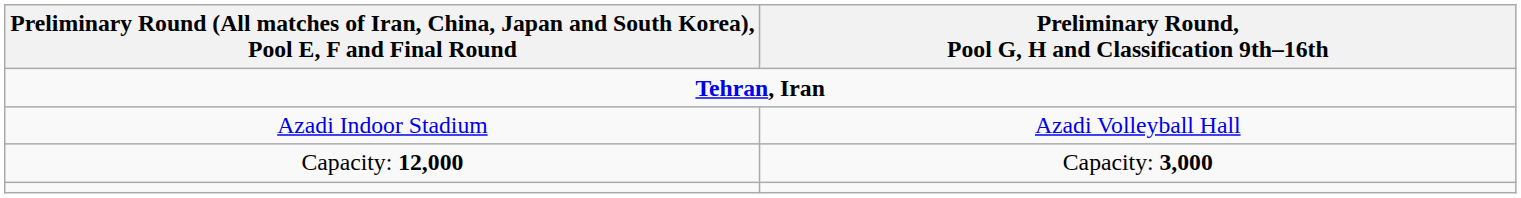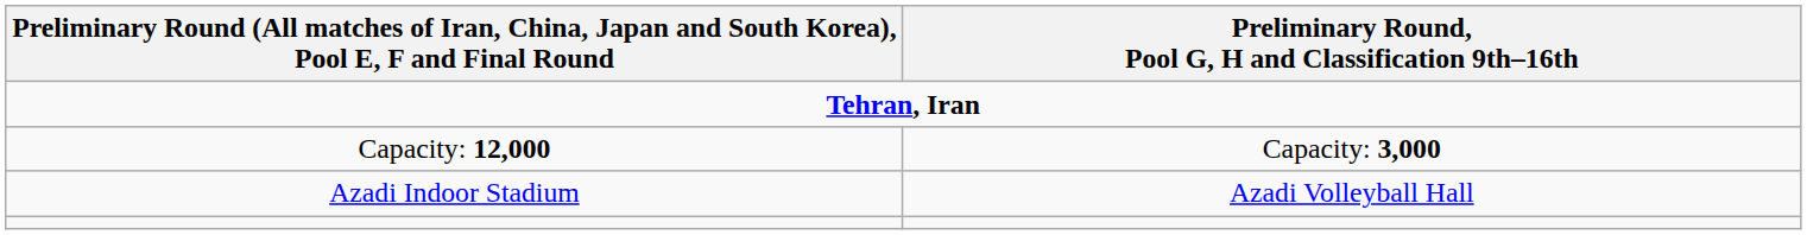 <table class="wikitable" style="text-align:center">
 <tr>
 <th width=50%>Preliminary Round (All matches of Iran, China, Japan and South Korea),<br> Pool E, F and Final Round</th>
 <th width=50%>Preliminary Round,<br> Pool G, H and Classification 9th–16th</th>
 </tr>
 <tr>
 <td colspan=2><strong><a href='#'>Tehran</a>, Iran</strong></td>
 </tr>
 <tr>
+<td>Capacity: <strong>12,000</strong></td>
+<td>Capacity: <strong>3,000</strong></td>
+</tr>
+<tr>
 <td><a href='#'>Azadi Indoor Stadium</a></td>
 <td><a href='#'>Azadi Volleyball Hall</a></td>
-</tr>
-<tr>
-<td>Capacity: <strong>12,000</strong></td>
-<td>Capacity: <strong>3,000</strong></td>
 </tr>
 <tr>
 <td></td>
 <td></td>
 </tr>
 </table>
